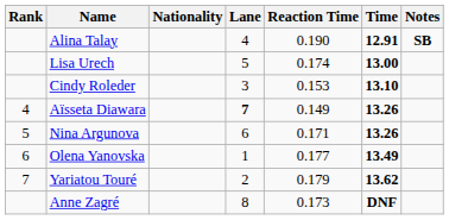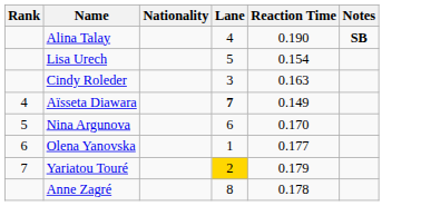 <table class="wikitable sortable" style="text-align:center">
 <tr>
 <th>Rank</th>
 <th>Name</th>
 <th>Nationality</th>
 <th>Lane</th>
 <th>Reaction Time</th>
-<th>Time</th>
 <th>Notes</th>
 </tr>
 <tr>
 <td></td>
 <td align=left><a href='#'>Alina Talay</a></td>
 <td align=left></td>
 <td>4</td>
 <td>0.190</td>
-<td><strong>12.91</strong></td>
 <td><strong>SB</strong></td>
 </tr>
 <tr>
 <td></td>
 <td align=left><a href='#'>Lisa Urech</a></td>
 <td align=left></td>
 <td>5</td>
-<td>0.174</td>
-<td><strong>13.00</strong></td>
+<td>0.154</td>
 <td></td>
 </tr>
 <tr>
 <td></td>
 <td align=left><a href='#'>Cindy Roleder</a></td>
 <td align=left></td>
 <td>3</td>
-<td>0.153</td>
-<td><strong>13.10</strong></td>
+<td>0.163</td>
 <td></td>
 </tr>
 <tr>
 <td>4</td>
 <td align=left><a href='#'>Aïsseta Diawara</a></td>
 <td align=left></td>
 <td><strong>7</strong></td>
 <td>0.149</td>
-<td><strong>13.26</strong></td>
 <td></td>
 </tr>
 <tr>
 <td>5</td>
 <td align=left><a href='#'>Nina Argunova</a></td>
 <td align=left></td>
 <td>6</td>
-<td>0.171</td>
-<td><strong>13.26</strong></td>
+<td>0.170</td>
 <td></td>
 </tr>
 <tr>
 <td>6</td>
 <td align=left><a href='#'>Olena Yanovska</a></td>
 <td align=left></td>
 <td>1</td>
 <td>0.177</td>
-<td><strong>13.49</strong></td>
 <td></td>
 </tr>
 <tr>
 <td>7</td>
 <td align=left><a href='#'>Yariatou Touré</a></td>
 <td align=left></td>
-<td>2</td>
+<td style="background: gold;">2</td>
 <td>0.179</td>
-<td><strong>13.62</strong></td>
 <td></td>
 </tr>
 <tr>
 <td></td>
 <td align=left><a href='#'>Anne Zagré</a></td>
 <td align=left></td>
 <td>8</td>
-<td>0.173</td>
-<td><strong>DNF</strong></td>
+<td>0.178</td>
 <td></td>
 </tr>
 </table>
